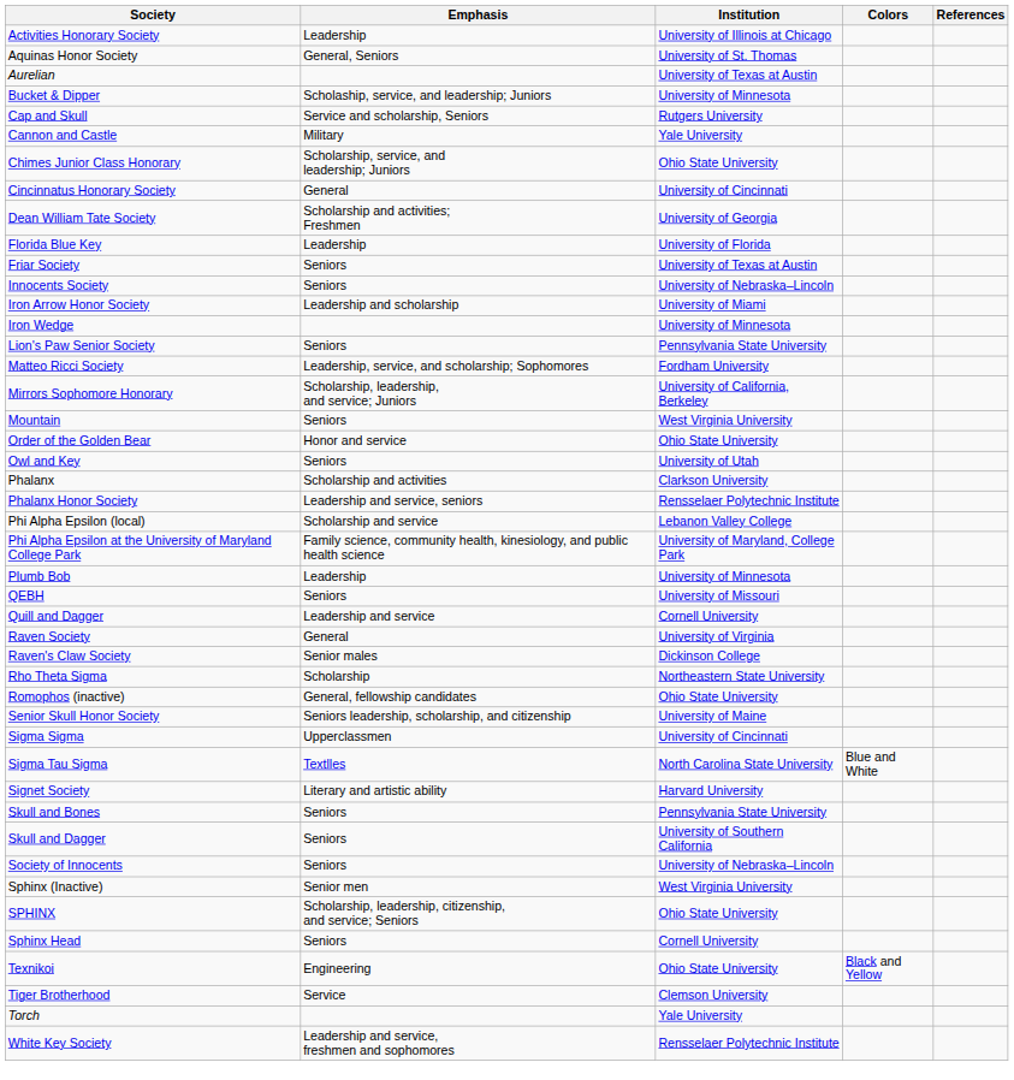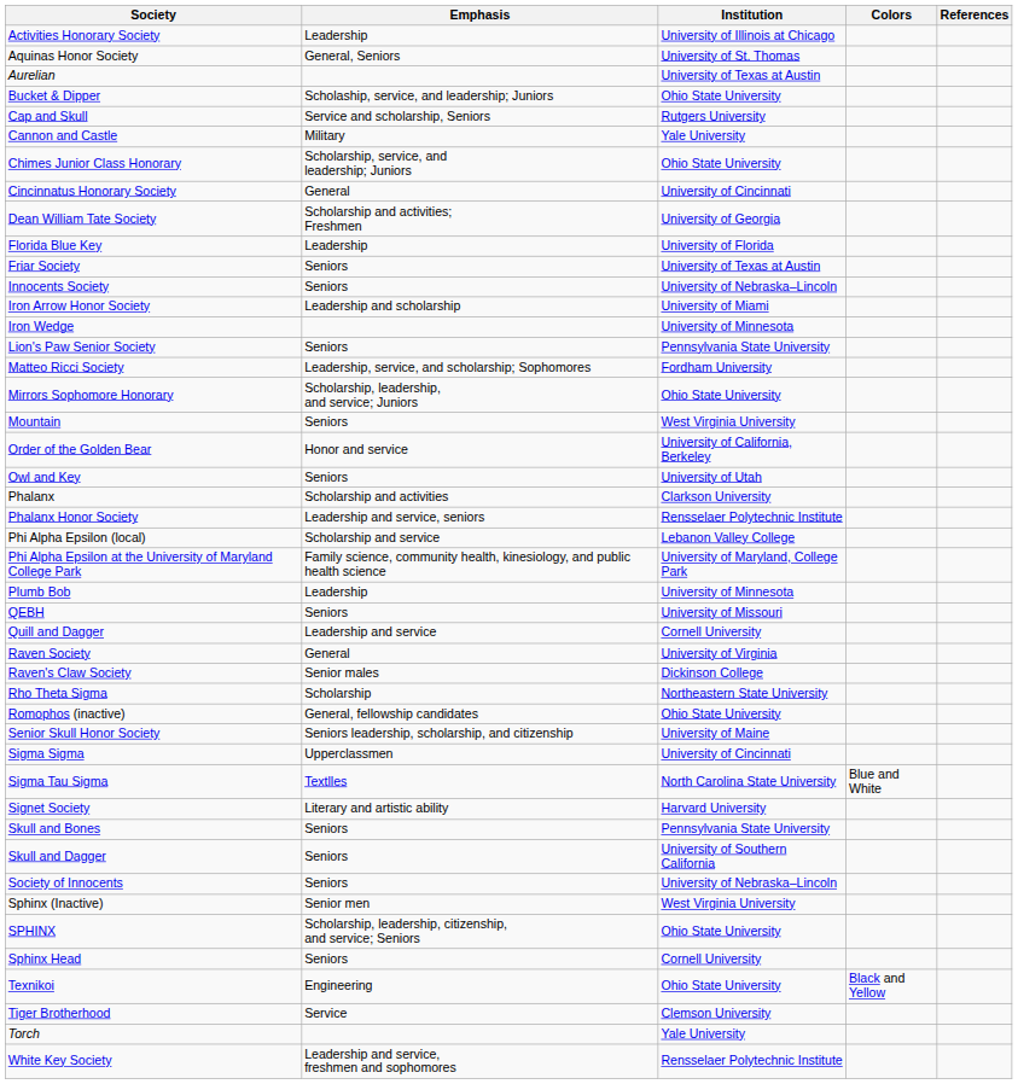 <table class="wikitable sortable" style="width:100%;">
 <tr>
 <th>Society</th>
 <th>Emphasis</th>
 <th>Institution</th>
 <th>Colors</th>
 <th>References</th>
 </tr>
 <tr>
 <td><a href='#'>Activities Honorary Society</a></td>
 <td>Leadership</td>
 <td><a href='#'>University of Illinois at Chicago</a></td>
 <td></td>
 <td></td>
 </tr>
 <tr>
 <td>Aquinas Honor Society</td>
 <td>General, Seniors</td>
 <td><a href='#'>University of St. Thomas</a></td>
 <td></td>
 <td></td>
 </tr>
 <tr>
 <td><em>Aurelian</em></td>
 <td></td>
 <td><a href='#'>University of Texas at Austin</a></td>
 <td></td>
 <td></td>
 </tr>
 <tr>
 <td><a href='#'>Bucket & Dipper</a></td>
 <td>Scholaship, service, and leadership; Juniors</td>
-<td><a href='#'>University of Minnesota</a></td>
+<td><a href='#'>Ohio State University</a></td>
 <td></td>
 <td></td>
 </tr>
 <tr>
 <td><a href='#'>Cap and Skull</a></td>
 <td>Service and scholarship, Seniors</td>
 <td><a href='#'>Rutgers University</a></td>
 <td></td>
 <td></td>
 </tr>
 <tr>
 <td><a href='#'>Cannon and Castle</a></td>
 <td>Military</td>
 <td><a href='#'>Yale University</a></td>
 <td></td>
 <td></td>
 </tr>
 <tr>
 <td><a href='#'>Chimes Junior Class Honorary</a></td>
 <td>Scholarship, service, and<br>leadership; Juniors</td>
 <td><a href='#'>Ohio State University</a></td>
 <td></td>
 <td></td>
 </tr>
 <tr>
 <td><a href='#'>Cincinnatus Honorary Society</a></td>
 <td>General</td>
 <td><a href='#'>University of Cincinnati</a></td>
 <td></td>
 <td></td>
 </tr>
 <tr>
 <td><a href='#'>Dean William Tate Society</a></td>
 <td>Scholarship and activities;<br>Freshmen</td>
 <td><a href='#'>University of Georgia</a></td>
 <td></td>
 <td></td>
 </tr>
 <tr>
 <td><a href='#'>Florida Blue Key</a></td>
 <td>Leadership</td>
 <td><a href='#'>University of Florida</a></td>
 <td></td>
 <td></td>
 </tr>
 <tr>
 <td><a href='#'>Friar Society</a></td>
 <td>Seniors</td>
 <td><a href='#'>University of Texas at Austin</a></td>
 <td></td>
 <td></td>
 </tr>
 <tr>
 <td><a href='#'>Innocents Society</a></td>
 <td>Seniors</td>
 <td><a href='#'>University of Nebraska–Lincoln</a></td>
 <td></td>
 <td></td>
 </tr>
 <tr>
 <td><a href='#'>Iron Arrow Honor Society</a></td>
 <td>Leadership and scholarship</td>
 <td><a href='#'>University of Miami</a></td>
 <td></td>
 <td></td>
 </tr>
 <tr>
 <td><a href='#'>Iron Wedge</a></td>
 <td></td>
 <td><a href='#'>University of Minnesota</a></td>
 <td></td>
 <td></td>
 </tr>
 <tr>
 <td><a href='#'>Lion's Paw Senior Society</a></td>
 <td>Seniors</td>
 <td><a href='#'>Pennsylvania State University</a></td>
 <td></td>
 <td></td>
 </tr>
 <tr>
 <td><a href='#'>Matteo Ricci Society</a></td>
 <td>Leadership, service, and scholarship; Sophomores</td>
 <td><a href='#'>Fordham University</a></td>
 <td></td>
 <td></td>
 </tr>
 <tr>
 <td><a href='#'>Mirrors Sophomore Honorary</a></td>
 <td>Scholarship, leadership,<br>and service; Juniors</td>
-<td><a href='#'>University of California, Berkeley</a></td>
+<td><a href='#'>Ohio State University</a></td>
 <td></td>
 <td></td>
 </tr>
 <tr>
 <td><a href='#'>Mountain</a></td>
 <td>Seniors</td>
 <td><a href='#'>West Virginia University</a></td>
 <td></td>
 <td></td>
 </tr>
 <tr>
 <td><a href='#'>Order of the Golden Bear</a></td>
 <td>Honor and service</td>
-<td><a href='#'>Ohio State University</a></td>
+<td><a href='#'>University of California, Berkeley</a></td>
 <td></td>
 <td></td>
 </tr>
 <tr>
 <td><a href='#'>Owl and Key</a></td>
 <td>Seniors</td>
 <td><a href='#'>University of Utah</a></td>
 <td></td>
 <td></td>
 </tr>
 <tr>
 <td>Phalanx</td>
 <td>Scholarship and activities</td>
 <td><a href='#'>Clarkson University</a></td>
 <td></td>
 <td></td>
 </tr>
 <tr>
 <td><a href='#'>Phalanx Honor Society</a></td>
 <td>Leadership and service, seniors</td>
 <td><a href='#'>Rensselaer Polytechnic Institute</a></td>
 <td></td>
 <td></td>
 </tr>
 <tr>
 <td>Phi Alpha Epsilon (local)</td>
 <td>Scholarship and service</td>
 <td><a href='#'>Lebanon Valley College</a></td>
 <td></td>
 <td></td>
 </tr>
 <tr>
 <td><a href='#'>Phi Alpha Epsilon at the University of Maryland College Park</a></td>
 <td>Family science, community health, kinesiology, and public health science</td>
 <td><a href='#'>University of Maryland, College Park</a></td>
 <td></td>
 <td></td>
 </tr>
 <tr>
 <td><a href='#'>Plumb Bob</a></td>
 <td>Leadership</td>
 <td><a href='#'>University of Minnesota</a></td>
 <td></td>
 <td></td>
 </tr>
 <tr>
 <td><a href='#'>QEBH</a></td>
 <td>Seniors</td>
 <td><a href='#'>University of Missouri</a></td>
 <td></td>
 <td></td>
 </tr>
 <tr>
 <td><a href='#'>Quill and Dagger</a></td>
 <td>Leadership and service</td>
 <td><a href='#'>Cornell University</a></td>
 <td></td>
 <td></td>
 </tr>
 <tr>
 <td><a href='#'>Raven Society</a></td>
 <td>General</td>
 <td><a href='#'>University of Virginia</a></td>
 <td></td>
 <td></td>
 </tr>
 <tr>
 <td><a href='#'>Raven's Claw Society</a></td>
 <td>Senior males</td>
 <td><a href='#'>Dickinson College</a></td>
 <td></td>
 <td></td>
 </tr>
 <tr>
 <td><a href='#'>Rho Theta Sigma</a></td>
 <td>Scholarship</td>
 <td><a href='#'>Northeastern State University</a></td>
 <td></td>
 <td></td>
 </tr>
 <tr>
 <td><a href='#'>Romophos</a> (inactive)</td>
 <td>General, fellowship candidates</td>
 <td><a href='#'>Ohio State University</a></td>
 <td></td>
 <td></td>
 </tr>
 <tr>
 <td><a href='#'>Senior Skull Honor Society</a></td>
 <td>Seniors leadership, scholarship, and citizenship</td>
 <td><a href='#'>University of Maine</a></td>
 <td></td>
 <td></td>
 </tr>
 <tr>
 <td><a href='#'>Sigma Sigma</a></td>
 <td>Upperclassmen</td>
 <td><a href='#'>University of Cincinnati</a></td>
 <td></td>
 <td></td>
 </tr>
 <tr>
 <td><a href='#'>Sigma Tau Sigma</a></td>
 <td><a href='#'>Textlles</a></td>
 <td><a href='#'>North Carolina State University</a></td>
 <td> Blue and  White</td>
 <td></td>
 </tr>
 <tr>
 <td><a href='#'>Signet Society</a></td>
 <td>Literary and artistic ability</td>
 <td><a href='#'>Harvard University</a></td>
 <td></td>
 <td></td>
 </tr>
 <tr>
 <td><a href='#'>Skull and Bones</a></td>
 <td>Seniors</td>
 <td><a href='#'>Pennsylvania State University</a></td>
 <td></td>
 <td></td>
 </tr>
 <tr>
 <td><a href='#'>Skull and Dagger</a></td>
 <td>Seniors</td>
 <td><a href='#'>University of Southern California</a></td>
 <td></td>
 <td></td>
 </tr>
 <tr>
 <td><a href='#'>Society of Innocents</a></td>
 <td>Seniors</td>
 <td><a href='#'>University of Nebraska–Lincoln</a></td>
 <td></td>
 <td></td>
 </tr>
 <tr>
 <td>Sphinx (Inactive)</td>
 <td>Senior men</td>
 <td><a href='#'>West Virginia University</a></td>
 <td></td>
 <td></td>
 </tr>
 <tr>
 <td><a href='#'>SPHINX</a></td>
 <td>Scholarship, leadership, citizenship,<br>and service; Seniors</td>
 <td><a href='#'>Ohio State University</a></td>
 <td></td>
 <td></td>
 </tr>
 <tr>
 <td><a href='#'>Sphinx Head</a></td>
 <td>Seniors</td>
 <td><a href='#'>Cornell University</a></td>
 <td></td>
 <td></td>
 </tr>
 <tr>
 <td><a href='#'>Texnikoi</a></td>
 <td>Engineering</td>
 <td><a href='#'>Ohio State University</a></td>
 <td> <a href='#'>Black</a> and  <a href='#'>Yellow</a></td>
 <td></td>
 </tr>
 <tr>
 <td><a href='#'>Tiger Brotherhood</a></td>
 <td>Service</td>
 <td><a href='#'>Clemson University</a></td>
 <td></td>
 <td></td>
 </tr>
 <tr>
 <td><em>Torch</em></td>
 <td></td>
 <td><a href='#'>Yale University</a></td>
 <td></td>
 <td></td>
 </tr>
 <tr>
 <td><a href='#'>White Key Society</a></td>
 <td>Leadership and service,<br>freshmen and sophomores</td>
 <td><a href='#'>Rensselaer Polytechnic Institute</a></td>
 <td></td>
 <td></td>
 </tr>
 </table>
